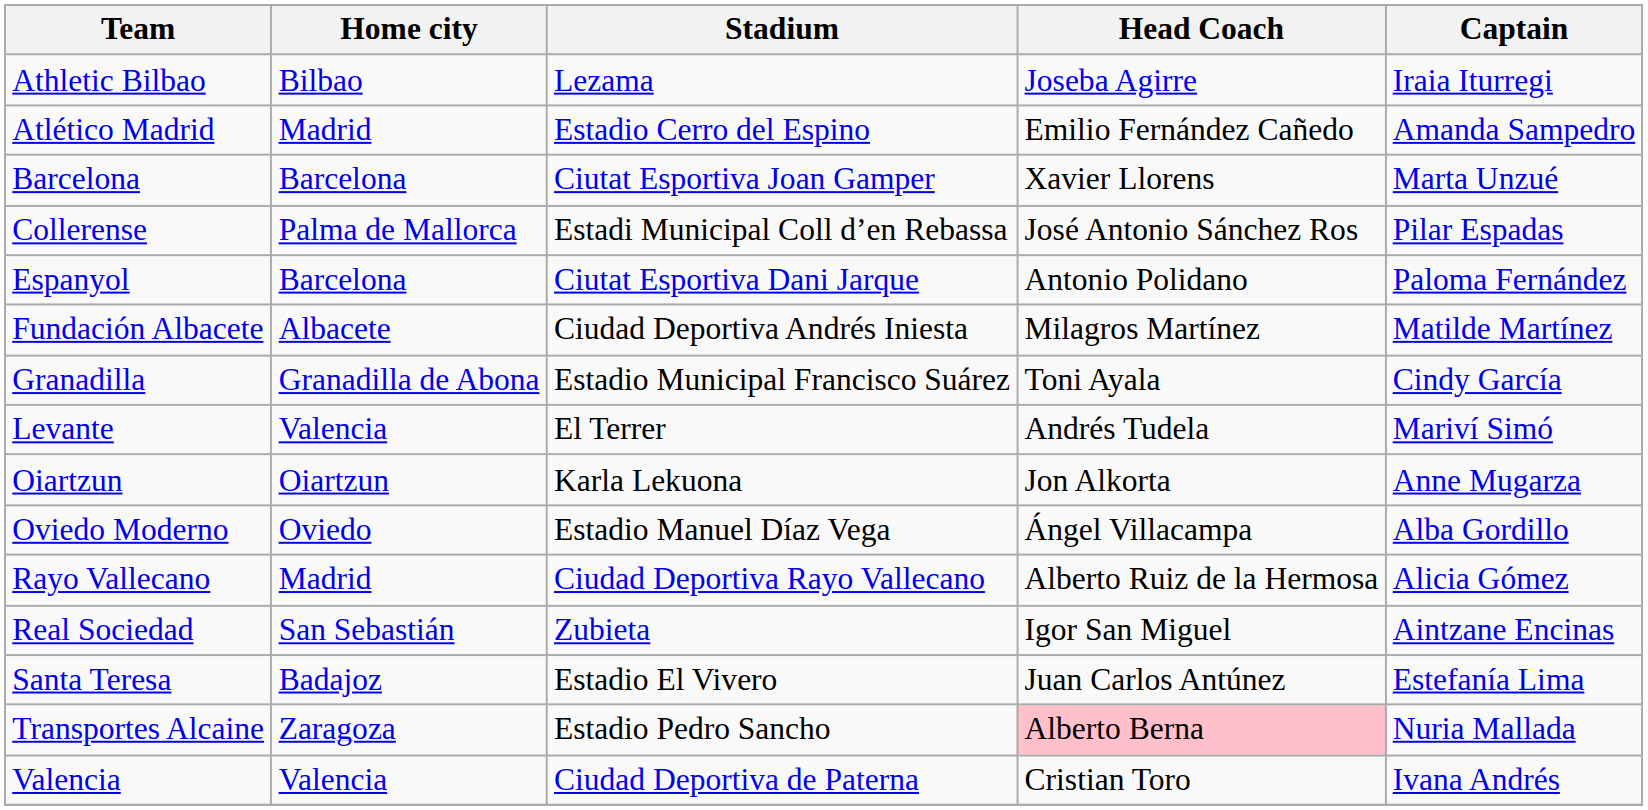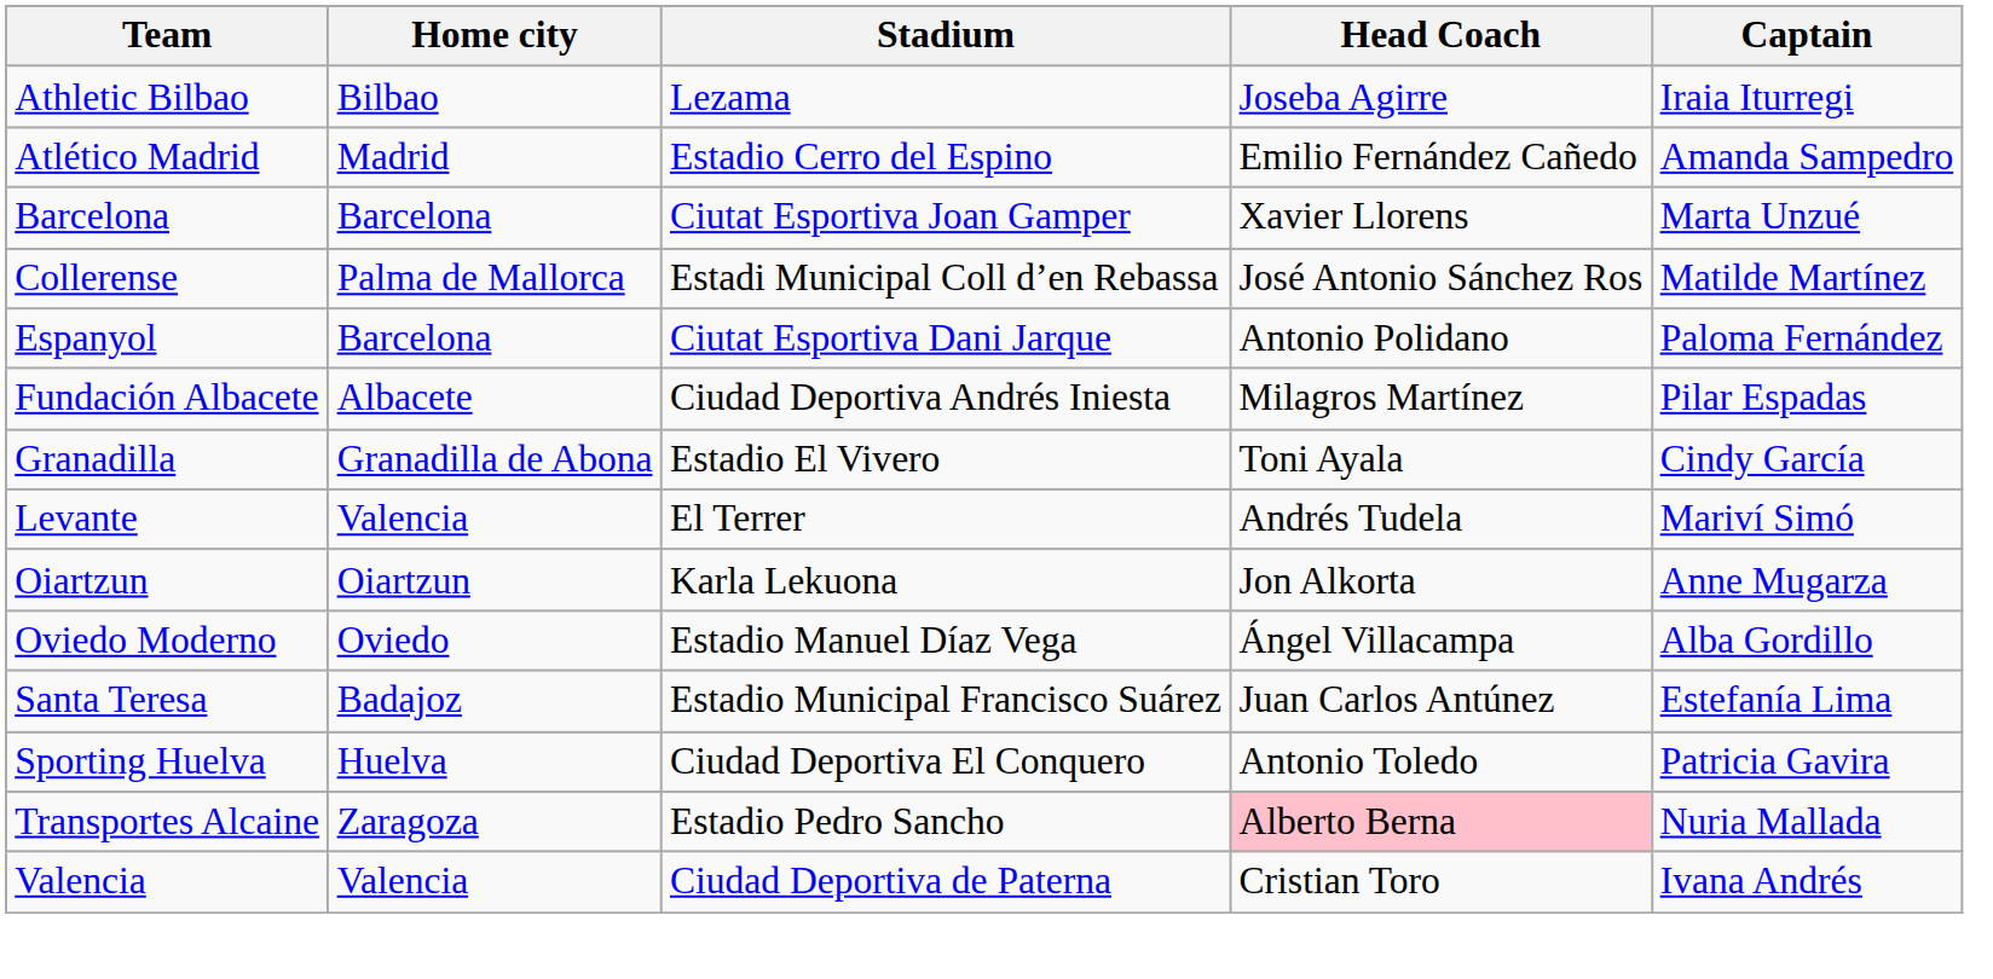 <table class="wikitable sortable">
 <tr>
 <th>Team</th>
 <th>Home city</th>
 <th>Stadium</th>
 <th>Head Coach</th>
 <th>Captain</th>
 </tr>
 <tr>
 <td><a href='#'>Athletic Bilbao</a></td>
 <td><a href='#'>Bilbao</a></td>
 <td><a href='#'>Lezama</a></td>
 <td><a href='#'>Joseba Agirre</a></td>
 <td><a href='#'>Iraia Iturregi</a></td>
 </tr>
 <tr>
 <td><a href='#'>Atlético Madrid</a></td>
 <td><a href='#'>Madrid</a></td>
 <td><a href='#'>Estadio Cerro del Espino</a></td>
 <td>Emilio Fernández Cañedo</td>
 <td><a href='#'>Amanda Sampedro</a></td>
 </tr>
 <tr>
 <td><a href='#'>Barcelona</a></td>
 <td><a href='#'>Barcelona</a></td>
 <td><a href='#'>Ciutat Esportiva Joan Gamper</a></td>
 <td>Xavier Llorens</td>
 <td><a href='#'>Marta Unzué</a></td>
 </tr>
 <tr>
 <td><a href='#'>Collerense</a></td>
 <td><a href='#'>Palma de Mallorca</a></td>
 <td>Estadi Municipal Coll d’en Rebassa</td>
 <td>José Antonio Sánchez Ros</td>
-<td><a href='#'>Pilar Espadas</a></td>
+<td><a href='#'>Matilde Martínez</a></td>
 </tr>
 <tr>
 <td><a href='#'>Espanyol</a></td>
 <td><a href='#'>Barcelona</a></td>
 <td><a href='#'>Ciutat Esportiva Dani Jarque</a></td>
 <td>Antonio Polidano</td>
 <td><a href='#'>Paloma Fernández</a></td>
 </tr>
 <tr>
 <td><a href='#'>Fundación Albacete</a></td>
 <td><a href='#'>Albacete</a></td>
 <td>Ciudad Deportiva Andrés Iniesta</td>
 <td>Milagros Martínez</td>
-<td><a href='#'>Matilde Martínez</a></td>
+<td><a href='#'>Pilar Espadas</a></td>
 </tr>
 <tr>
 <td><a href='#'>Granadilla</a></td>
 <td><a href='#'>Granadilla de Abona</a></td>
-<td>Estadio Municipal Francisco Suárez</td>
+<td>Estadio El Vivero</td>
 <td>Toni Ayala</td>
 <td><a href='#'>Cindy García</a></td>
 </tr>
 <tr>
 <td><a href='#'>Levante</a></td>
 <td><a href='#'>Valencia</a></td>
 <td>El Terrer</td>
 <td>Andrés Tudela</td>
 <td><a href='#'>Mariví Simó</a></td>
 </tr>
 <tr>
 <td><a href='#'>Oiartzun</a></td>
 <td><a href='#'>Oiartzun</a></td>
 <td>Karla Lekuona</td>
 <td>Jon Alkorta</td>
 <td><a href='#'>Anne Mugarza</a></td>
 </tr>
 <tr>
 <td><a href='#'>Oviedo Moderno</a></td>
 <td><a href='#'>Oviedo</a></td>
 <td>Estadio Manuel Díaz Vega</td>
 <td>Ángel Villacampa</td>
 <td><a href='#'>Alba Gordillo</a></td>
 </tr>
 <tr>
-<td><a href='#'>Rayo Vallecano</a></td>
-<td><a href='#'>Madrid</a></td>
-<td><a href='#'>Ciudad Deportiva Rayo Vallecano</a></td>
-<td>Alberto Ruiz de la Hermosa</td>
-<td><a href='#'>Alicia Gómez</a></td>
+<td><a href='#'>Santa Teresa</a></td>
+<td><a href='#'>Badajoz</a></td>
+<td>Estadio Municipal Francisco Suárez</td>
+<td>Juan Carlos Antúnez</td>
+<td><a href='#'>Estefanía Lima</a></td>
 </tr>
 <tr>
-<td><a href='#'>Real Sociedad</a></td>
-<td><a href='#'>San Sebastián</a></td>
-<td><a href='#'>Zubieta</a></td>
-<td>Igor San Miguel</td>
-<td><a href='#'>Aintzane Encinas</a></td>
-</tr>
-<tr>
-<td><a href='#'>Santa Teresa</a></td>
-<td><a href='#'>Badajoz</a></td>
-<td>Estadio El Vivero</td>
-<td>Juan Carlos Antúnez</td>
-<td><a href='#'>Estefanía Lima</a></td>
+<td><a href='#'>Sporting Huelva</a></td>
+<td><a href='#'>Huelva</a></td>
+<td>Ciudad Deportiva El Conquero</td>
+<td>Antonio Toledo</td>
+<td><a href='#'>Patricia Gavira</a></td>
 </tr>
 <tr>
 <td><a href='#'>Transportes Alcaine</a></td>
 <td><a href='#'>Zaragoza</a></td>
 <td>Estadio Pedro Sancho</td>
 <td style="background: pink;">Alberto Berna</td>
 <td><a href='#'>Nuria Mallada</a></td>
 </tr>
 <tr>
 <td><a href='#'>Valencia</a></td>
 <td><a href='#'>Valencia</a></td>
 <td><a href='#'>Ciudad Deportiva de Paterna</a></td>
 <td>Cristian Toro</td>
 <td><a href='#'>Ivana Andrés</a></td>
 </tr>
 <tr>
 </tr>
 </table>
